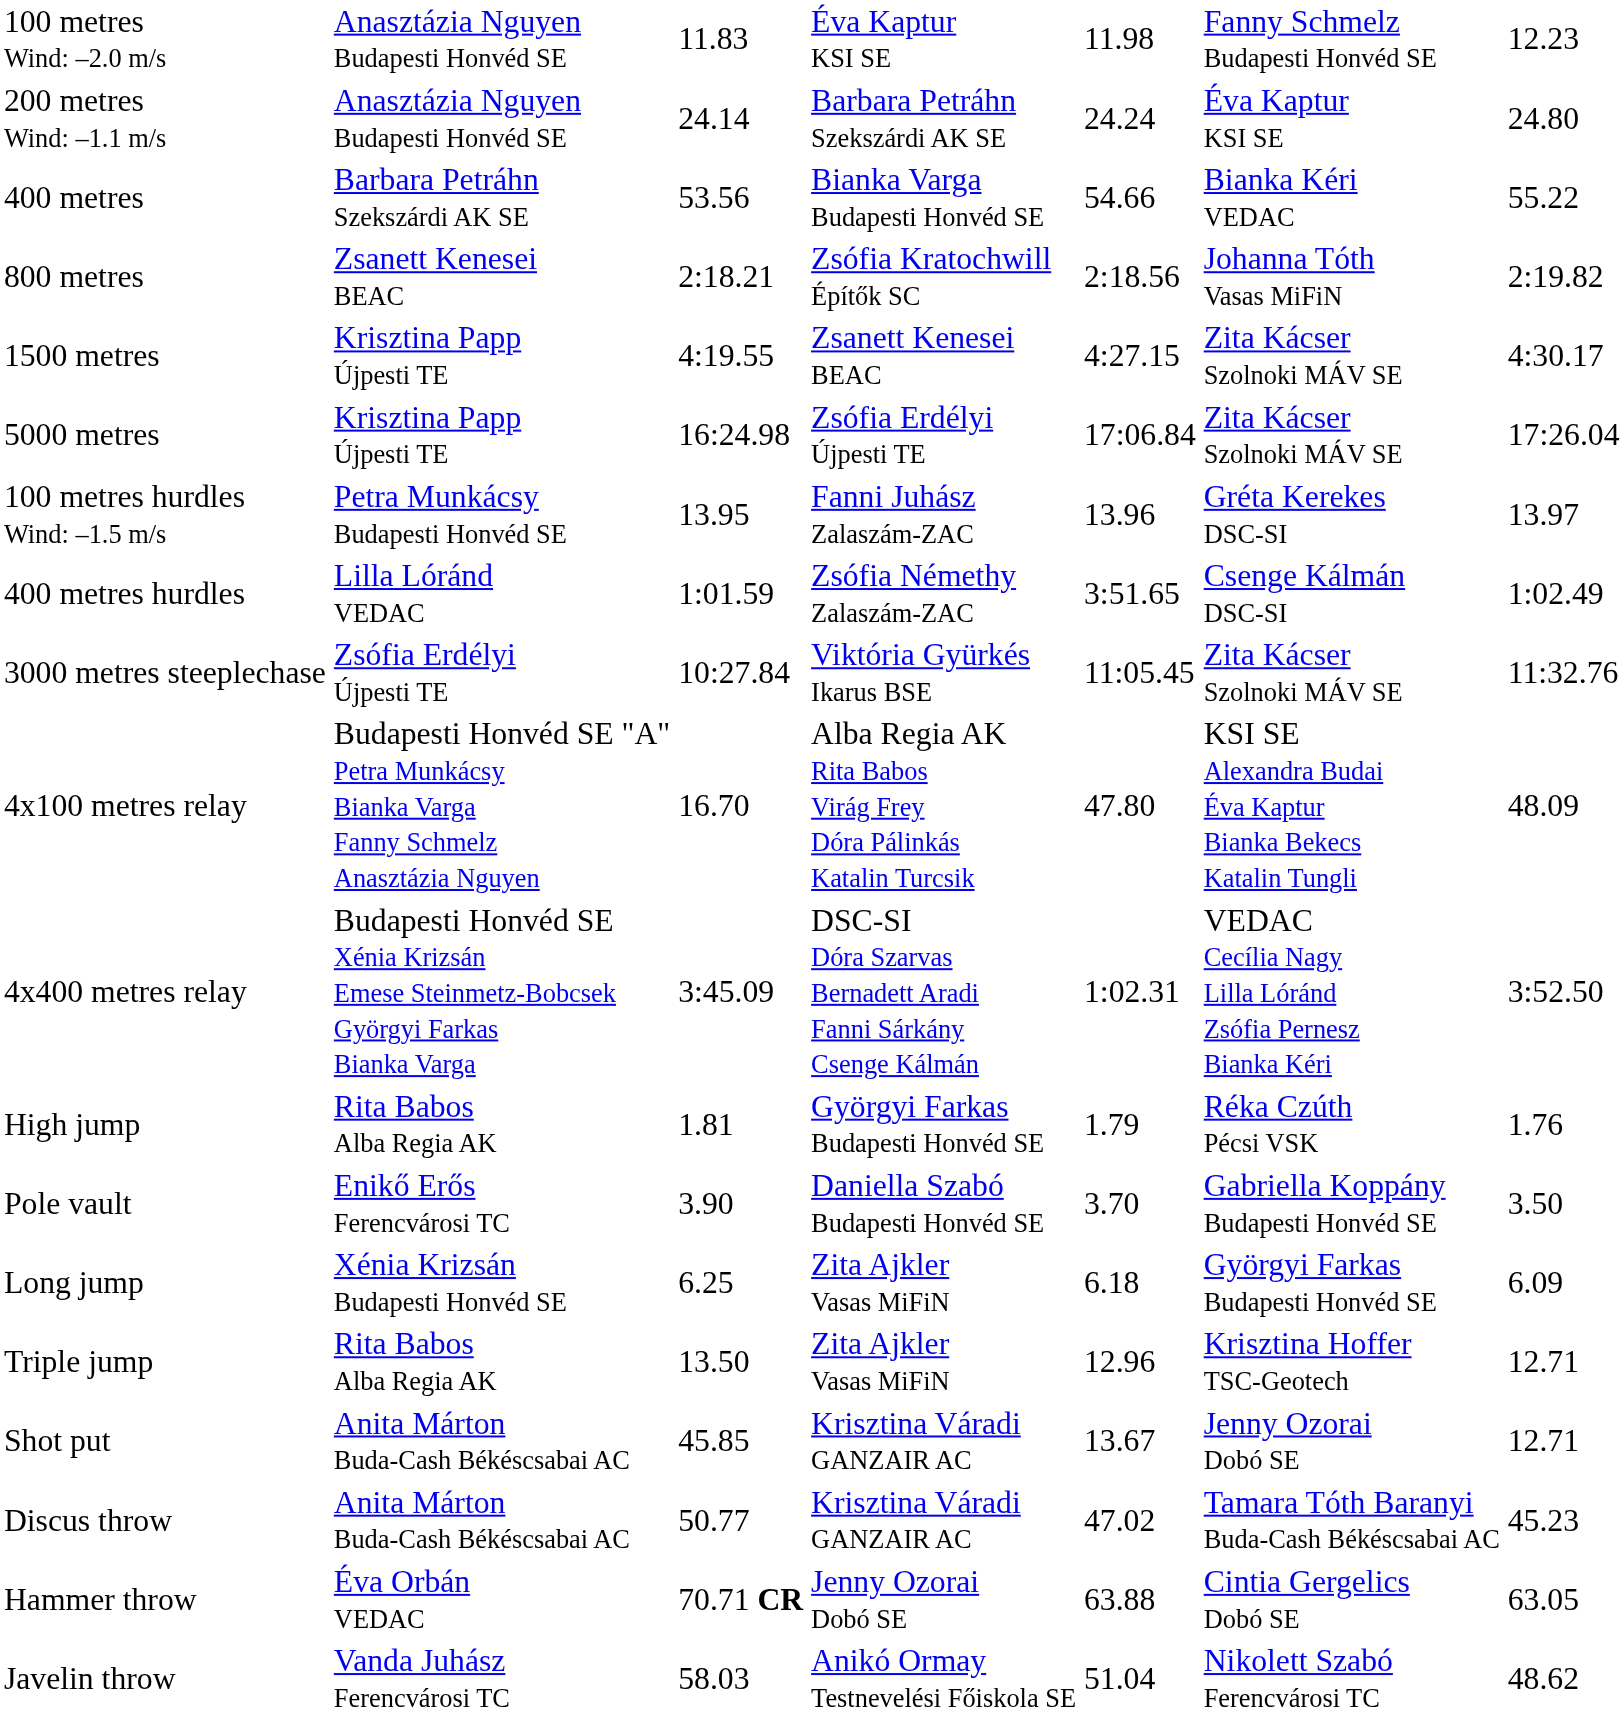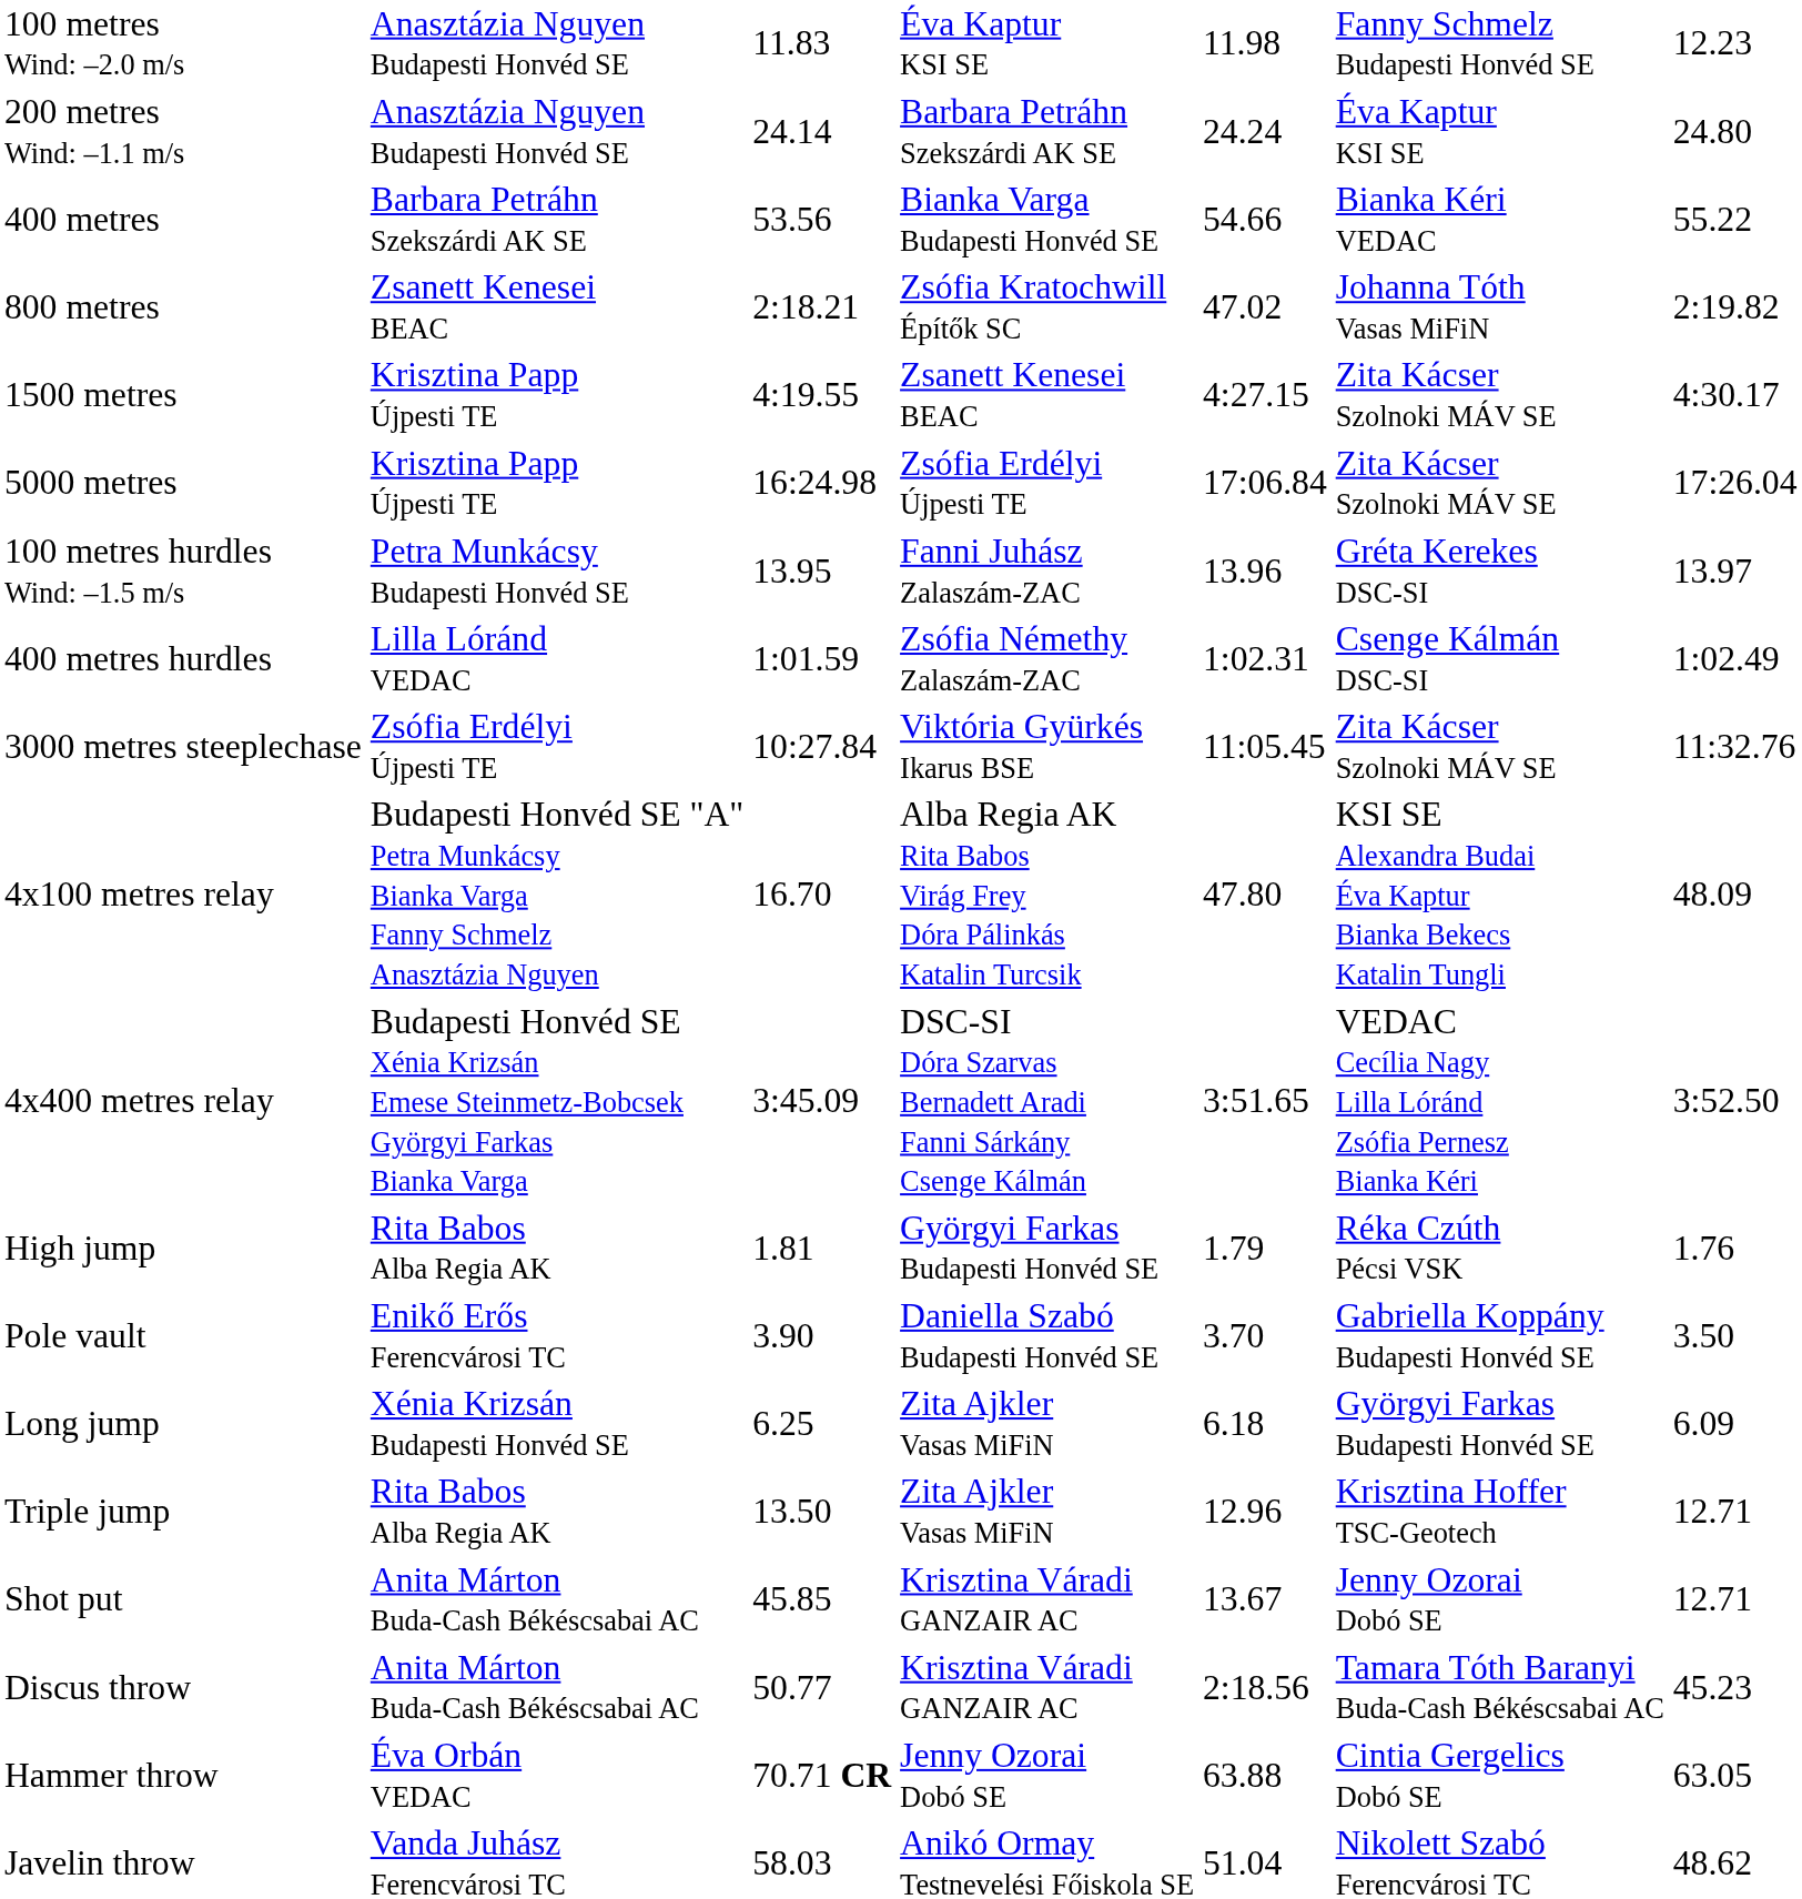 <table>
 <tr>
 <td>100 metres <br><small>Wind: –2.0 m/s</small></td>
 <td><a href='#'>Anasztázia Nguyen</a><br><small>Budapesti Honvéd SE</small></td>
 <td>11.83</td>
 <td><a href='#'>Éva Kaptur</a><br><small>KSI SE</small></td>
 <td>11.98</td>
 <td><a href='#'>Fanny Schmelz</a><br><small>Budapesti Honvéd SE</small></td>
 <td>12.23</td>
 </tr>
 <tr>
 <td>200 metres <br><small>Wind: –1.1 m/s</small></td>
 <td><a href='#'>Anasztázia Nguyen</a><br><small>Budapesti Honvéd SE</small></td>
 <td>24.14</td>
 <td><a href='#'>Barbara Petráhn</a><br><small>Szekszárdi AK SE</small></td>
 <td>24.24</td>
 <td><a href='#'>Éva Kaptur</a><br><small>KSI SE</small></td>
 <td>24.80</td>
 </tr>
 <tr>
 <td>400 metres</td>
 <td><a href='#'>Barbara Petráhn</a><br><small>Szekszárdi AK SE</small></td>
 <td>53.56</td>
 <td><a href='#'>Bianka Varga</a><br><small>Budapesti Honvéd SE</small></td>
 <td>54.66</td>
 <td><a href='#'>Bianka Kéri</a><br><small>VEDAC</small></td>
 <td>55.22</td>
 </tr>
 <tr>
 <td>800 metres</td>
 <td><a href='#'>Zsanett Kenesei</a><br><small>BEAC</small></td>
 <td>2:18.21</td>
 <td><a href='#'>Zsófia Kratochwill</a><br><small>Építők SC</small></td>
-<td>2:18.56</td>
+<td>47.02</td>
 <td><a href='#'>Johanna Tóth</a><br><small>Vasas MiFiN</small></td>
 <td>2:19.82</td>
 </tr>
 <tr>
 <td>1500 metres</td>
 <td><a href='#'>Krisztina Papp</a><br><small>Újpesti TE</small></td>
 <td>4:19.55</td>
 <td><a href='#'>Zsanett Kenesei</a><br><small>BEAC</small></td>
 <td>4:27.15</td>
 <td><a href='#'>Zita Kácser</a><br><small>Szolnoki MÁV SE</small></td>
 <td>4:30.17</td>
 </tr>
 <tr>
 <td>5000 metres</td>
 <td><a href='#'>Krisztina Papp</a><br><small>Újpesti TE</small></td>
 <td>16:24.98</td>
 <td><a href='#'>Zsófia Erdélyi</a><br><small>Újpesti TE</small></td>
 <td>17:06.84</td>
 <td><a href='#'>Zita Kácser</a><br><small>Szolnoki MÁV SE</small></td>
 <td>17:26.04</td>
 </tr>
 <tr>
 <td>100 metres hurdles<br><small>Wind: –1.5 m/s</small></td>
 <td><a href='#'>Petra Munkácsy</a><br><small>Budapesti Honvéd SE</small></td>
 <td>13.95</td>
 <td><a href='#'>Fanni Juhász</a><br><small>Zalaszám-ZAC</small></td>
 <td>13.96</td>
 <td><a href='#'>Gréta Kerekes</a><br><small>DSC-SI</small></td>
 <td>13.97</td>
 </tr>
 <tr>
 <td>400 metres hurdles</td>
 <td><a href='#'>Lilla Lóránd</a><br><small>VEDAC</small></td>
 <td>1:01.59</td>
 <td><a href='#'>Zsófia Némethy</a><br><small>Zalaszám-ZAC</small></td>
-<td>3:51.65</td>
+<td>1:02.31</td>
 <td><a href='#'>Csenge Kálmán</a><br><small>DSC-SI</small></td>
 <td>1:02.49</td>
 </tr>
 <tr>
 <td>3000 metres steeplechase</td>
 <td><a href='#'>Zsófia Erdélyi</a><br><small>Újpesti TE</small></td>
 <td>10:27.84</td>
 <td><a href='#'>Viktória Gyürkés</a><br><small>Ikarus BSE</small></td>
 <td>11:05.45</td>
 <td><a href='#'>Zita Kácser</a><br><small>Szolnoki MÁV SE</small></td>
 <td>11:32.76</td>
 </tr>
 <tr>
 <td>4x100 metres relay</td>
 <td>Budapesti Honvéd SE "A"<br><small><a href='#'>Petra Munkácsy</a><br><a href='#'>Bianka Varga</a><br><a href='#'>Fanny Schmelz</a><br><a href='#'>Anasztázia Nguyen</a></small></td>
 <td>16.70</td>
 <td>Alba Regia AK<br><small><a href='#'>Rita Babos</a><br><a href='#'>Virág Frey</a><br><a href='#'>Dóra Pálinkás</a><br><a href='#'>Katalin Turcsik</a></small></td>
 <td>47.80</td>
 <td>KSI SE<br><small><a href='#'>Alexandra Budai</a><br><a href='#'>Éva Kaptur</a><br><a href='#'>Bianka Bekecs</a><br><a href='#'>Katalin Tungli</a></small></td>
 <td>48.09</td>
 </tr>
 <tr>
 <td>4x400 metres relay</td>
 <td>Budapesti Honvéd SE<br><small><a href='#'>Xénia Krizsán</a><br><a href='#'>Emese Steinmetz-Bobcsek</a><br><a href='#'>Györgyi Farkas</a><br><a href='#'>Bianka Varga</a></small></td>
 <td>3:45.09</td>
 <td>DSC-SI<br><small><a href='#'>Dóra Szarvas</a><br><a href='#'>Bernadett Aradi</a><br><a href='#'>Fanni Sárkány</a><br><a href='#'>Csenge Kálmán</a></small></td>
-<td>1:02.31</td>
+<td>3:51.65</td>
 <td>VEDAC<br><small><a href='#'>Cecília Nagy</a><br><a href='#'>Lilla Lóránd</a><br><a href='#'>Zsófia Pernesz</a><br><a href='#'>Bianka Kéri</a></small></td>
 <td>3:52.50</td>
 </tr>
 <tr>
 <td>High jump</td>
 <td><a href='#'>Rita Babos</a><br><small>Alba Regia AK</small></td>
 <td>1.81</td>
 <td><a href='#'>Györgyi Farkas</a><br><small>Budapesti Honvéd SE</small></td>
 <td>1.79</td>
 <td><a href='#'>Réka Czúth</a><br><small>Pécsi VSK</small></td>
 <td>1.76</td>
 </tr>
 <tr>
 <td>Pole vault</td>
 <td><a href='#'>Enikő Erős</a><br><small>Ferencvárosi TC</small></td>
 <td>3.90</td>
 <td><a href='#'>Daniella Szabó</a><br><small>Budapesti Honvéd SE</small></td>
 <td>3.70</td>
 <td><a href='#'>Gabriella Koppány</a><br><small>Budapesti Honvéd SE</small></td>
 <td>3.50</td>
 </tr>
 <tr>
 <td>Long jump</td>
 <td><a href='#'>Xénia Krizsán</a><br><small>Budapesti Honvéd SE</small></td>
 <td>6.25</td>
 <td><a href='#'>Zita Ajkler</a><br><small>Vasas MiFiN</small></td>
 <td>6.18</td>
 <td><a href='#'>Györgyi Farkas</a><br><small>Budapesti Honvéd SE</small></td>
 <td>6.09</td>
 </tr>
 <tr>
 <td>Triple jump</td>
 <td><a href='#'>Rita Babos</a><br><small>Alba Regia AK</small></td>
 <td>13.50</td>
 <td><a href='#'>Zita Ajkler</a><br><small>Vasas MiFiN</small></td>
 <td>12.96</td>
 <td><a href='#'>Krisztina Hoffer</a><br><small>TSC-Geotech</small></td>
 <td>12.71</td>
 </tr>
 <tr>
 <td>Shot put</td>
 <td><a href='#'>Anita Márton</a><br><small>Buda-Cash Békéscsabai AC</small></td>
 <td>45.85</td>
 <td><a href='#'>Krisztina Váradi</a><br><small>GANZAIR AC</small></td>
 <td>13.67</td>
 <td><a href='#'>Jenny Ozorai</a><br><small>Dobó SE</small></td>
 <td>12.71</td>
 </tr>
 <tr>
 <td>Discus throw</td>
 <td><a href='#'>Anita Márton</a><br><small>Buda-Cash Békéscsabai AC</small></td>
 <td>50.77</td>
 <td><a href='#'>Krisztina Váradi</a><br><small>GANZAIR AC</small></td>
-<td>47.02</td>
+<td>2:18.56</td>
 <td><a href='#'>Tamara Tóth Baranyi</a><br><small>Buda-Cash Békéscsabai AC</small></td>
 <td>45.23</td>
 </tr>
 <tr>
 <td>Hammer throw</td>
 <td><a href='#'>Éva Orbán</a><br><small>VEDAC</small></td>
 <td>70.71 <strong>CR</strong></td>
 <td><a href='#'>Jenny Ozorai</a><br><small>Dobó SE</small></td>
 <td>63.88</td>
 <td><a href='#'>Cintia Gergelics</a><br><small>Dobó SE</small></td>
 <td>63.05</td>
 </tr>
 <tr>
 <td>Javelin throw</td>
 <td><a href='#'>Vanda Juhász</a><br><small>Ferencvárosi TC</small></td>
 <td>58.03</td>
 <td><a href='#'>Anikó Ormay</a><br><small>Testnevelési Főiskola SE</small></td>
 <td>51.04</td>
 <td><a href='#'>Nikolett Szabó</a><br><small>Ferencvárosi TC</small></td>
 <td>48.62</td>
 </tr>
 <tr>
 </tr>
 </table>
